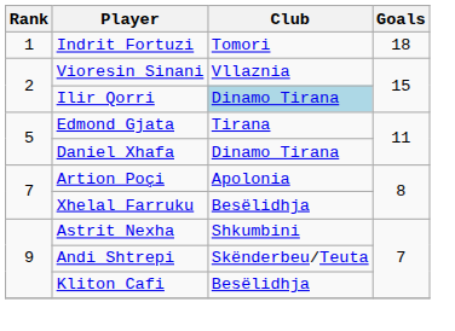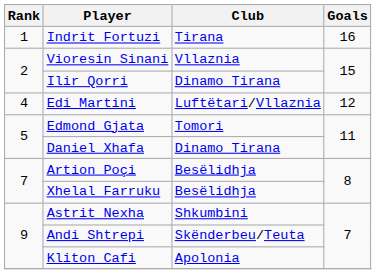 <table class="wikitable" style="text-align:center">
 <tr>
 <th>Rank</th>
 <th>Player</th>
 <th>Club</th>
 <th>Goals</th>
 </tr>
 <tr>
 <td>1</td>
 <td align="left"> <a href='#'>Indrit Fortuzi </a></td>
-<td align="left"><a href='#'>Tomori</a></td>
-<td>18</td>
+<td align="left"><a href='#'>Tirana</a></td>
+<td>16</td>
 </tr>
 <tr>
 <td rowspan="2">2</td>
 <td align="left"> <a href='#'>Vioresin Sinani</a></td>
 <td align="left"><a href='#'>Vllaznia</a></td>
 <td rowspan="2">15</td>
 </tr>
 <tr>
 <td align="left"> <a href='#'>Ilir Qorri</a></td>
-<td align="left" style="background: lightblue;"><a href='#'>Dinamo Tirana</a></td>
+<td align="left"><a href='#'>Dinamo Tirana</a></td>
+</tr>
+<tr>
+<td rowspan="1">4</td>
+<td align="left"> <a href='#'>Edi Martini</a></td>
+<td align="left"><a href='#'>Luftëtari</a>/<a href='#'>Vllaznia</a></td>
+<td rowspan="1">12</td>
 </tr>
 <tr>
 <td rowspan="2">5</td>
 <td align="left"> <a href='#'>Edmond Gjata</a></td>
-<td align="left"><a href='#'>Tirana</a></td>
+<td align="left"><a href='#'>Tomori</a></td>
 <td rowspan="2">11</td>
 </tr>
 <tr>
 <td align="left"> <a href='#'>Daniel Xhafa</a></td>
 <td align="left"><a href='#'>Dinamo Tirana</a></td>
 </tr>
 <tr>
 <td rowspan="2">7</td>
 <td align="left"> <a href='#'>Artion Poçi</a></td>
-<td align="left"><a href='#'>Apolonia</a></td>
+<td align="left"><a href='#'>Besëlidhja</a></td>
 <td rowspan="2">8</td>
 </tr>
 <tr>
 <td align="left"> <a href='#'>Xhelal Farruku</a></td>
 <td align="left"><a href='#'>Besëlidhja</a></td>
 </tr>
 <tr>
 <td rowspan="3">9</td>
 <td align="left"> <a href='#'>Astrit Nexha</a></td>
 <td align="left"><a href='#'>Shkumbini</a></td>
 <td rowspan="3">7</td>
 </tr>
 <tr>
 <td align="left"> <a href='#'>Andi Shtrepi</a></td>
 <td align="left"><a href='#'>Skënderbeu</a>/<a href='#'>Teuta</a></td>
 </tr>
 <tr>
 <td align="left"> <a href='#'>Kliton Cafi</a></td>
-<td align="left"><a href='#'>Besëlidhja</a></td>
+<td align="left"><a href='#'>Apolonia</a></td>
 </tr>
 <tr>
 </tr>
 </table>
